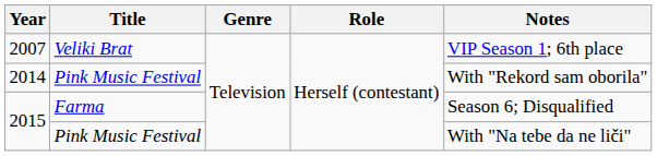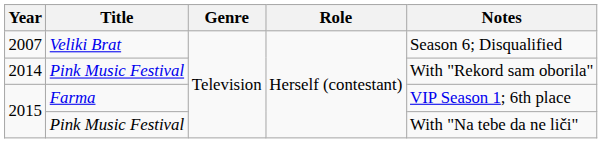 <table class="wikitable">
 <tr>
 <th>Year</th>
 <th>Title</th>
 <th>Genre</th>
 <th>Role</th>
 <th>Notes</th>
 </tr>
 <tr>
 <td>2007</td>
 <td><em><a href='#'>Veliki Brat</a></em></td>
 <td rowspan="4">Television</td>
 <td rowspan="4">Herself (contestant)</td>
-<td><a href='#'>VIP Season 1</a>; 6th place</td>
+<td>Season 6; Disqualified</td>
 </tr>
 <tr>
 <td>2014</td>
 <td><em><a href='#'>Pink Music Festival</a></em></td>
 <td>With "Rekord sam oborila"</td>
 </tr>
 <tr>
 <td rowspan="2">2015</td>
 <td><em><a href='#'>Farma</a></em></td>
-<td>Season 6; Disqualified</td>
+<td><a href='#'>VIP Season 1</a>; 6th place</td>
 </tr>
 <tr>
 <td><em>Pink Music Festival</em></td>
 <td>With "Na tebe da ne liči"</td>
 </tr>
 </table>
